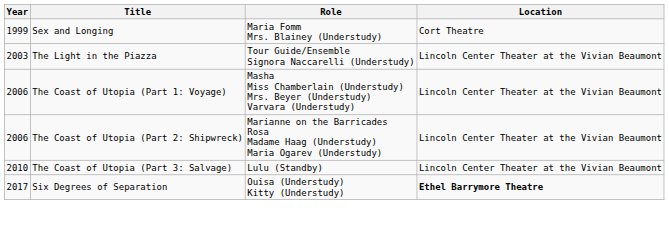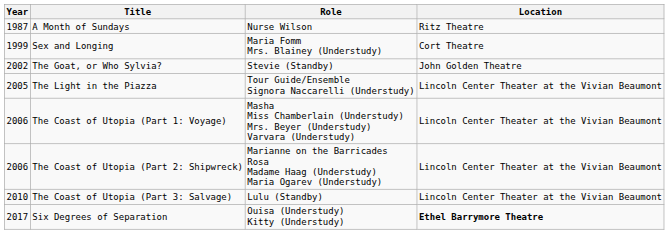 <table class="wikitable">
 <tr>
 <th>Year</th>
 <th>Title</th>
 <th>Role</th>
 <th>Location</th>
 </tr>
 <tr>
+<td>1987</td>
+<td>A Month of Sundays</td>
+<td>Nurse Wilson</td>
+<td>Ritz Theatre</td>
+</tr>
+<tr>
 <td>1999</td>
 <td>Sex and Longing</td>
 <td>Maria Fomm<br>Mrs. Blainey (Understudy)</td>
 <td>Cort Theatre</td>
 </tr>
 <tr>
-<td>2003</td>
+<td>2002</td>
+<td>The Goat, or Who Sylvia?</td>
+<td>Stevie (Standby)</td>
+<td>John Golden Theatre</td>
+</tr>
+<tr>
+<td>2005</td>
 <td>The Light in the Piazza</td>
 <td>Tour Guide/Ensemble<br>Signora Naccarelli (Understudy)</td>
 <td>Lincoln Center Theater at the Vivian Beaumont</td>
 </tr>
 <tr>
 <td>2006</td>
 <td>The Coast of Utopia (Part 1: Voyage)</td>
 <td>Masha<br>Miss Chamberlain (Understudy)<br>Mrs. Beyer (Understudy)<br>Varvara (Understudy)</td>
 <td>Lincoln Center Theater at the Vivian Beaumont</td>
 </tr>
 <tr>
 <td>2006</td>
 <td>The Coast of Utopia (Part 2: Shipwreck)</td>
 <td>Marianne on the Barricades<br>Rosa<br>Madame Haag (Understudy)<br>Maria Ogarev (Understudy)</td>
 <td>Lincoln Center Theater at the Vivian Beaumont</td>
 </tr>
 <tr>
 <td>2010</td>
 <td>The Coast of Utopia (Part 3: Salvage)</td>
 <td>Lulu (Standby)</td>
 <td>Lincoln Center Theater at the Vivian Beaumont</td>
 </tr>
 <tr>
 <td>2017</td>
 <td>Six Degrees of Separation</td>
 <td>Ouisa (Understudy)<br>Kitty (Understudy)</td>
 <td><strong>Ethel Barrymore Theatre</strong></td>
 </tr>
 </table>
